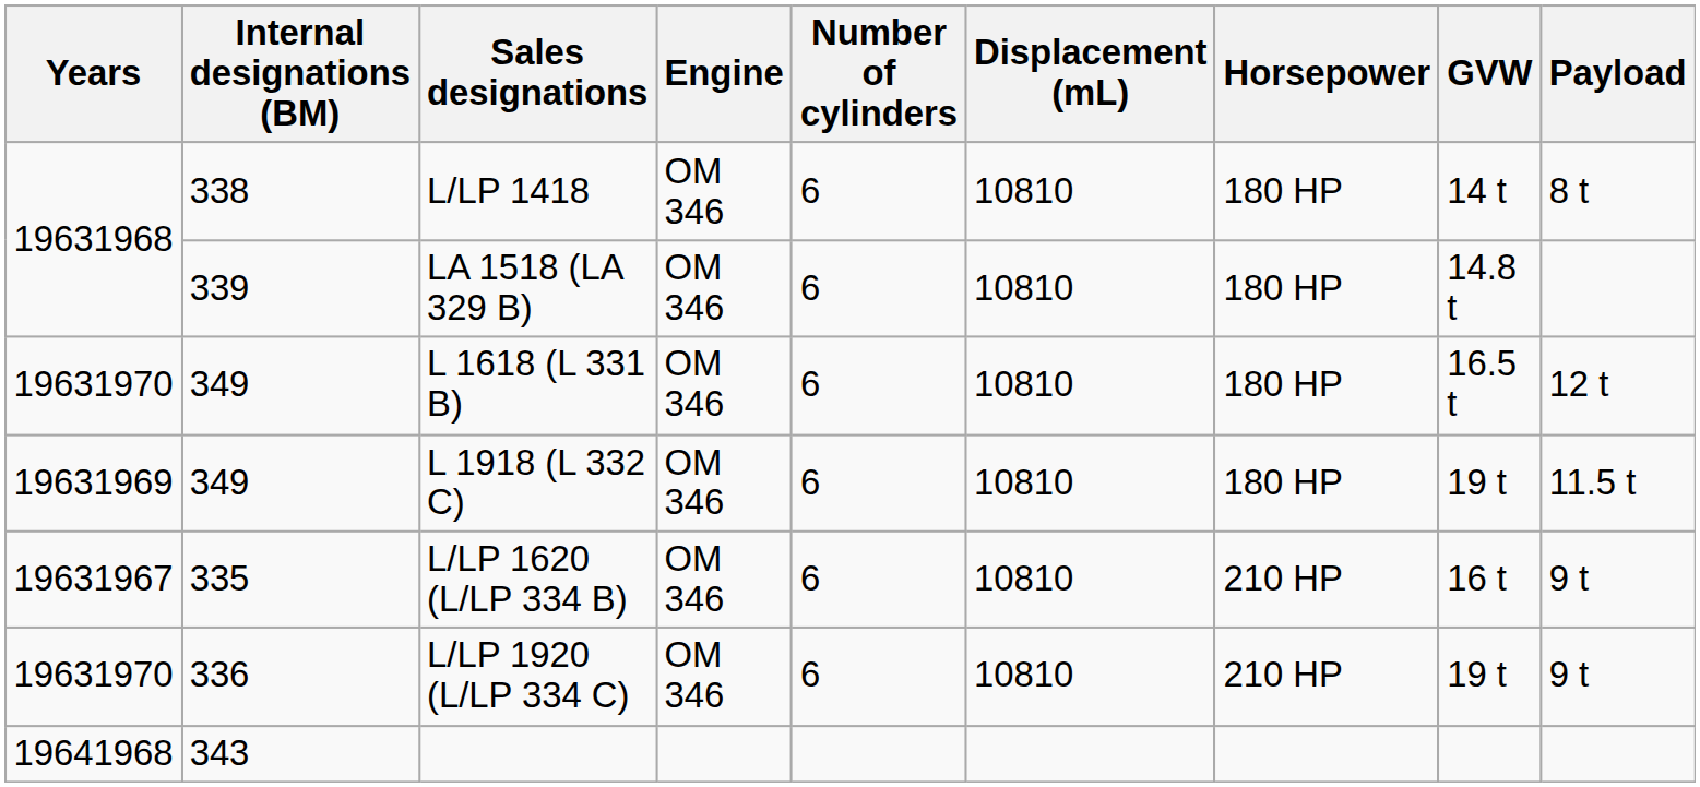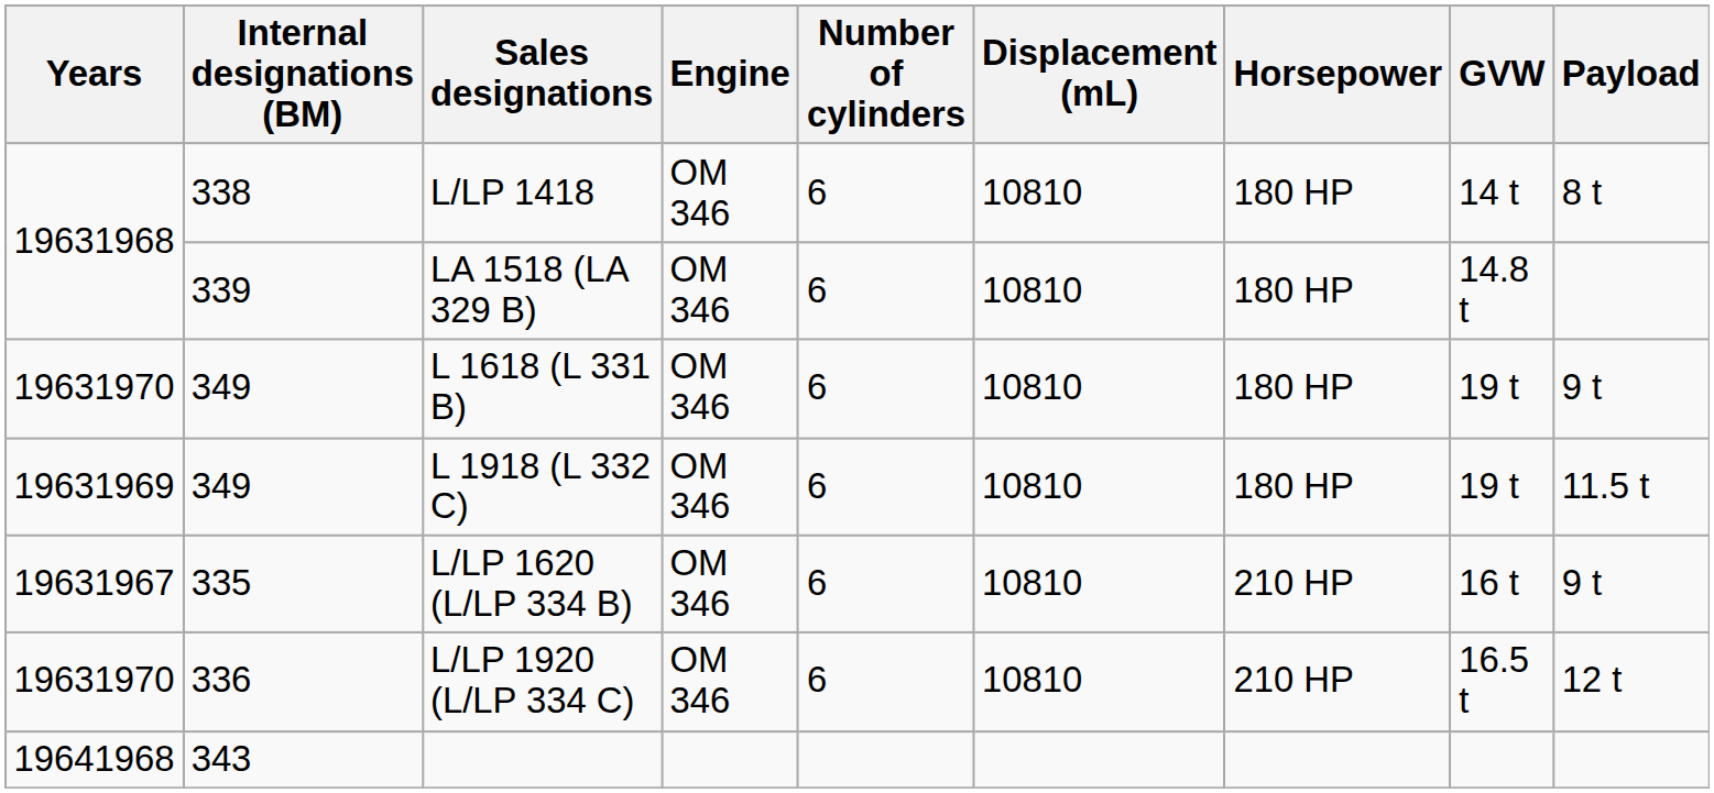 <table class="wikitable sortable" style="text-align: left;">
 <tr>
 <th>Years</th>
 <th>Internal designations (BM)</th>
 <th>Sales designations</th>
 <th>Engine</th>
 <th>Number of cylinders</th>
 <th>Displacement (mL)</th>
 <th>Horsepower</th>
 <th>GVW</th>
 <th>Payload</th>
 </tr>
 <tr>
 <td rowspan="2">19631968</td>
 <td>338</td>
 <td>L/LP 1418</td>
 <td>OM 346</td>
 <td>6</td>
 <td>10810</td>
 <td>180 HP</td>
 <td>14 t</td>
 <td>8 t</td>
 </tr>
 <tr>
 <td>339</td>
 <td>LA 1518 (LA 329 B)</td>
 <td>OM 346</td>
 <td>6</td>
 <td>10810</td>
 <td>180 HP</td>
 <td>14.8 t</td>
 <td></td>
 </tr>
 <tr>
 <td>19631970</td>
 <td>349</td>
 <td>L 1618 (L 331 B)</td>
 <td>OM 346</td>
 <td>6</td>
 <td>10810</td>
 <td>180 HP</td>
-<td>16.5 t</td>
-<td>12 t</td>
+<td>19 t</td>
+<td>9 t</td>
 </tr>
 <tr>
 <td>19631969</td>
 <td>349</td>
 <td>L 1918 (L 332 C)</td>
 <td>OM 346</td>
 <td>6</td>
 <td>10810</td>
 <td>180 HP</td>
 <td>19 t</td>
 <td>11.5 t</td>
 </tr>
 <tr>
 <td>19631967</td>
 <td>335</td>
 <td>L/LP 1620 (L/LP 334 B)</td>
 <td>OM 346</td>
 <td>6</td>
 <td>10810</td>
 <td>210 HP</td>
 <td>16 t</td>
 <td>9 t</td>
 </tr>
 <tr>
 <td>19631970</td>
 <td>336</td>
 <td>L/LP 1920 (L/LP 334 C)</td>
 <td>OM 346</td>
 <td>6</td>
 <td>10810</td>
 <td>210 HP</td>
-<td>19 t</td>
-<td>9 t</td>
+<td>16.5 t</td>
+<td>12 t</td>
 </tr>
 <tr>
 <td>19641968</td>
 <td>343</td>
 <td></td>
 <td></td>
 <td></td>
 <td></td>
 <td></td>
 <td></td>
 <td></td>
 </tr>
 </table>
